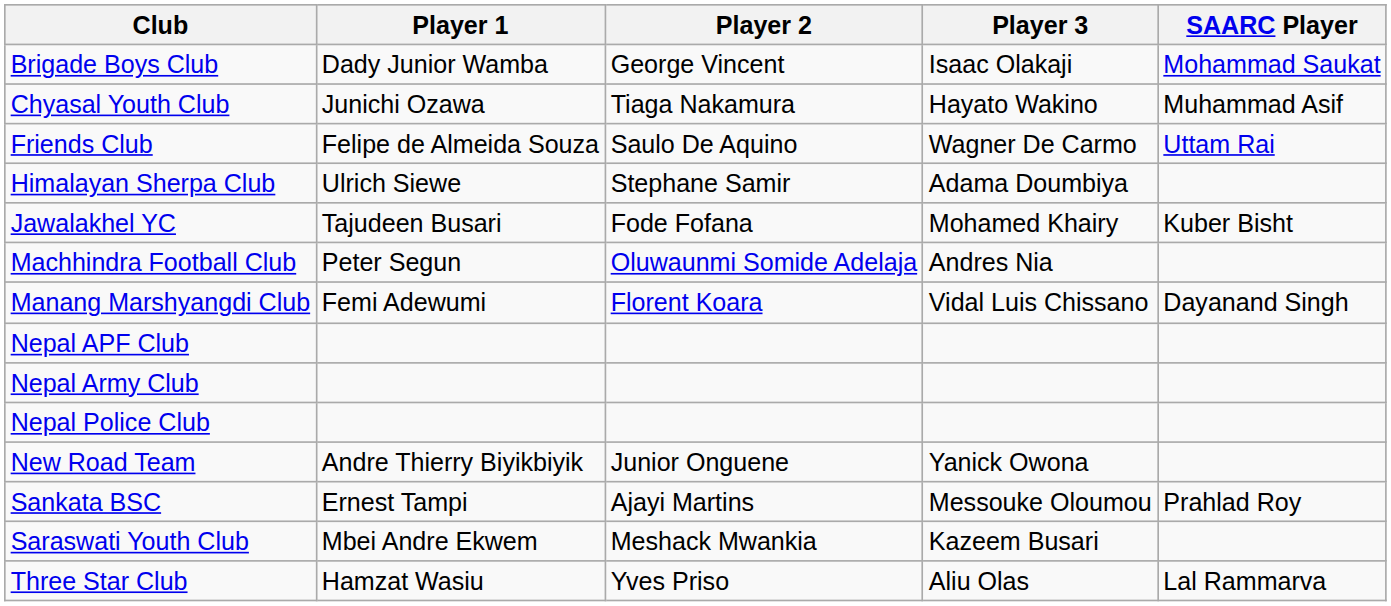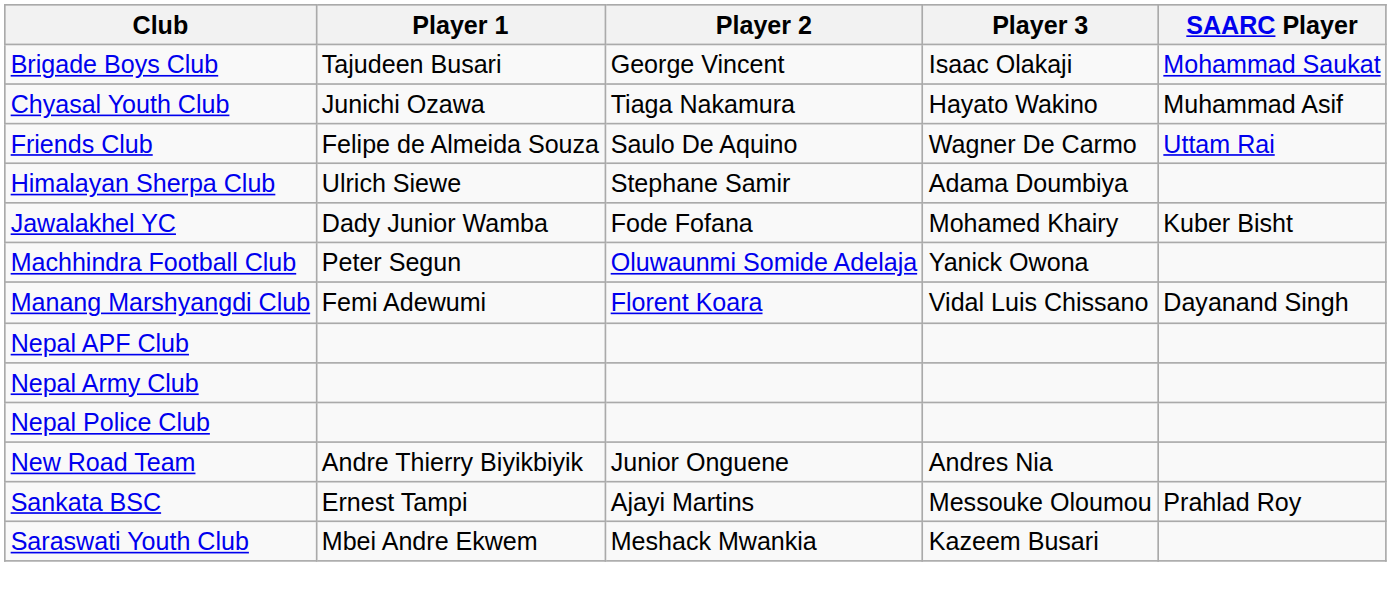 <table class="wikitable" style="font-size:95%;">
 <tr>
 <th>Club</th>
 <th>Player 1</th>
 <th>Player 2</th>
 <th>Player 3</th>
 <th><a href='#'>SAARC</a> Player</th>
 </tr>
 <tr>
 <td><a href='#'>Brigade Boys Club</a></td>
-<td> Dady Junior Wamba</td>
+<td> Tajudeen Busari</td>
 <td> George Vincent</td>
 <td> Isaac Olakaji</td>
 <td> <a href='#'>Mohammad Saukat</a></td>
 </tr>
 <tr>
 <td><a href='#'>Chyasal Youth Club</a></td>
 <td> Junichi Ozawa</td>
 <td> Tiaga Nakamura</td>
 <td> Hayato Wakino</td>
 <td> Muhammad Asif</td>
 </tr>
 <tr>
 <td><a href='#'>Friends Club</a></td>
 <td> Felipe de Almeida Souza</td>
 <td> Saulo De Aquino</td>
 <td> Wagner De Carmo</td>
 <td> <a href='#'>Uttam Rai</a></td>
 </tr>
 <tr>
 <td><a href='#'>Himalayan Sherpa Club</a></td>
 <td> Ulrich Siewe</td>
 <td> Stephane Samir</td>
 <td> Adama Doumbiya</td>
 <td></td>
 </tr>
 <tr>
 <td><a href='#'>Jawalakhel YC</a></td>
-<td> Tajudeen Busari</td>
+<td> Dady Junior Wamba</td>
 <td> Fode Fofana</td>
 <td> Mohamed Khairy</td>
 <td> Kuber Bisht</td>
 </tr>
 <tr>
 <td><a href='#'>Machhindra Football Club</a></td>
 <td> Peter Segun</td>
 <td> <a href='#'>Oluwaunmi Somide Adelaja</a></td>
-<td> Andres Nia</td>
+<td> Yanick Owona</td>
 <td></td>
 </tr>
 <tr>
 <td><a href='#'>Manang Marshyangdi Club</a></td>
 <td> Femi Adewumi</td>
 <td> <a href='#'>Florent Koara</a></td>
 <td> Vidal Luis Chissano</td>
 <td> Dayanand Singh</td>
 </tr>
 <tr>
 <td><a href='#'>Nepal APF Club</a></td>
 <td></td>
 <td></td>
 <td></td>
 <td></td>
 </tr>
 <tr>
 <td><a href='#'>Nepal Army Club</a></td>
 <td></td>
 <td></td>
 <td></td>
 <td></td>
 </tr>
 <tr>
 <td><a href='#'>Nepal Police Club</a></td>
 <td></td>
 <td></td>
 <td></td>
 <td></td>
 </tr>
 <tr>
 <td><a href='#'>New Road Team</a></td>
 <td> Andre Thierry Biyikbiyik</td>
 <td> Junior Onguene</td>
-<td> Yanick Owona</td>
+<td> Andres Nia</td>
 <td></td>
 </tr>
 <tr>
 <td><a href='#'>Sankata BSC</a></td>
 <td> Ernest Tampi</td>
 <td> Ajayi Martins</td>
 <td> Messouke Oloumou</td>
 <td> Prahlad Roy</td>
 </tr>
 <tr>
 <td><a href='#'>Saraswati Youth Club</a></td>
 <td> Mbei Andre Ekwem</td>
 <td> Meshack Mwankia</td>
 <td> Kazeem Busari</td>
 <td></td>
 </tr>
-<tr>
-<td><a href='#'>Three Star Club</a></td>
-<td> Hamzat Wasiu</td>
-<td> Yves Priso</td>
-<td> Aliu Olas</td>
-<td> Lal Rammarva</td>
-</tr>
 </table>
